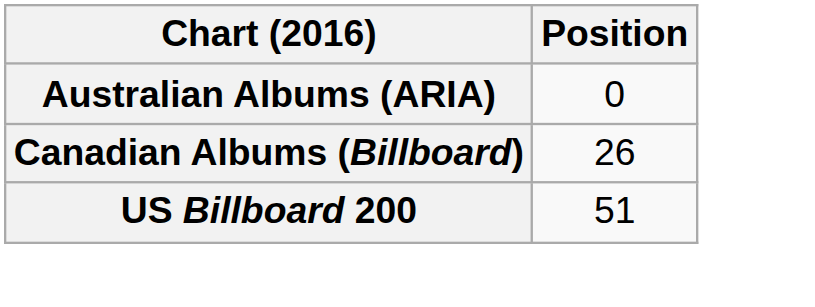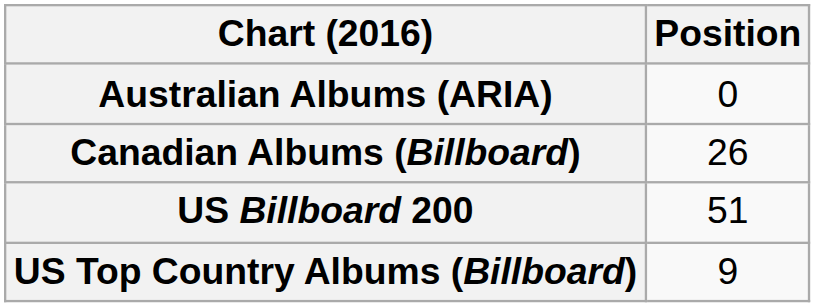 <table class="wikitable sortable plainrowheaders" style="text-align:center">
 <tr>
 <th scope="col">Chart (2016)</th>
 <th scope="col">Position</th>
 </tr>
 <tr>
 <th scope="row">Australian Albums (ARIA)</th>
 <td>0</td>
 </tr>
 <tr>
 <th scope="row">Canadian Albums (<em>Billboard</em>)</th>
 <td>26</td>
 </tr>
 <tr>
 <th scope="row">US <em>Billboard</em> 200</th>
 <td>51</td>
 </tr>
+<tr>
+<th scope="row">US Top Country Albums (<em>Billboard</em>)</th>
+<td>9</td>
+</tr>
 </table>
